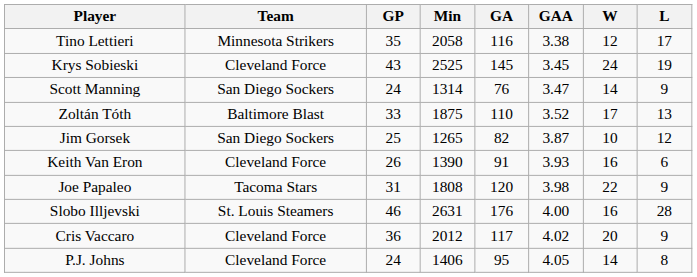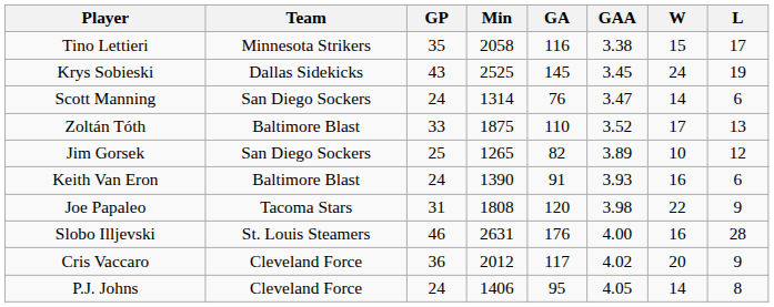 <table class="wikitable">
 <tr>
 <th bgcolor="#DDDDFF" width="20%">Player</th>
 <th bgcolor="#DDDDFF" width="20%">Team</th>
 <th bgcolor="#DDDDFF" width="6%">GP</th>
 <th bgcolor="#DDDDFF" width="6%">Min</th>
 <th bgcolor="#DDDDFF" width="6%">GA</th>
 <th bgcolor="#DDDDFF" width="6%">GAA</th>
 <th bgcolor="#DDDDFF" width="6%">W</th>
 <th bgcolor="#DDDDFF" width="6%">L</th>
 </tr>
 <tr align=center>
 <td>Tino Lettieri</td>
 <td>Minnesota Strikers</td>
 <td>35</td>
 <td>2058</td>
 <td>116</td>
 <td>3.38</td>
-<td>12</td>
+<td>15</td>
 <td>17</td>
 </tr>
 <tr align=center>
 <td>Krys Sobieski</td>
-<td>Cleveland Force</td>
+<td>Dallas Sidekicks</td>
 <td>43</td>
 <td>2525</td>
 <td>145</td>
 <td>3.45</td>
 <td>24</td>
 <td>19</td>
 </tr>
 <tr align=center>
 <td>Scott Manning</td>
 <td>San Diego Sockers</td>
 <td>24</td>
 <td>1314</td>
 <td>76</td>
 <td>3.47</td>
 <td>14</td>
-<td>9</td>
+<td>6</td>
 </tr>
 <tr align=center>
 <td>Zoltán Tóth</td>
 <td>Baltimore Blast</td>
 <td>33</td>
 <td>1875</td>
 <td>110</td>
 <td>3.52</td>
 <td>17</td>
 <td>13</td>
 </tr>
 <tr align=center>
 <td>Jim Gorsek</td>
 <td>San Diego Sockers</td>
 <td>25</td>
 <td>1265</td>
 <td>82</td>
-<td>3.87</td>
+<td>3.89</td>
 <td>10</td>
 <td>12</td>
 </tr>
 <tr align=center>
 <td>Keith Van Eron</td>
-<td>Cleveland Force</td>
-<td>26</td>
+<td>Baltimore Blast</td>
+<td>24</td>
 <td>1390</td>
 <td>91</td>
 <td>3.93</td>
 <td>16</td>
 <td>6</td>
 </tr>
 <tr align=center>
 <td>Joe Papaleo</td>
 <td>Tacoma Stars</td>
 <td>31</td>
 <td>1808</td>
 <td>120</td>
 <td>3.98</td>
 <td>22</td>
 <td>9</td>
 </tr>
 <tr align=center>
 <td>Slobo Illjevski</td>
 <td>St. Louis Steamers</td>
 <td>46</td>
 <td>2631</td>
 <td>176</td>
 <td>4.00</td>
 <td>16</td>
 <td>28</td>
 </tr>
 <tr align=center>
 <td>Cris Vaccaro</td>
 <td>Cleveland Force</td>
 <td>36</td>
 <td>2012</td>
 <td>117</td>
 <td>4.02</td>
 <td>20</td>
 <td>9</td>
 </tr>
 <tr align=center>
 <td>P.J. Johns</td>
 <td>Cleveland Force</td>
 <td>24</td>
 <td>1406</td>
 <td>95</td>
 <td>4.05</td>
 <td>14</td>
 <td>8</td>
 </tr>
 </table>
